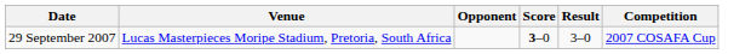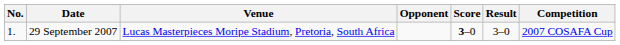 <table class="wikitable" style="font-size:100%;">
 <tr>
+<th>No.</th>
 <th>Date</th>
 <th>Venue</th>
 <th>Opponent</th>
 <th>Score</th>
 <th>Result</th>
 <th>Competition</th>
 </tr>
 <tr>
+<td>1.</td>
 <td>29 September 2007</td>
 <td><a href='#'>Lucas Masterpieces Moripe Stadium</a>, <a href='#'>Pretoria</a>, <a href='#'>South Africa</a></td>
 <td></td>
 <td align=center><strong>3</strong>–0</td>
 <td align=center>3–0</td>
 <td><a href='#'>2007 COSAFA Cup</a></td>
 </tr>
 </table>
